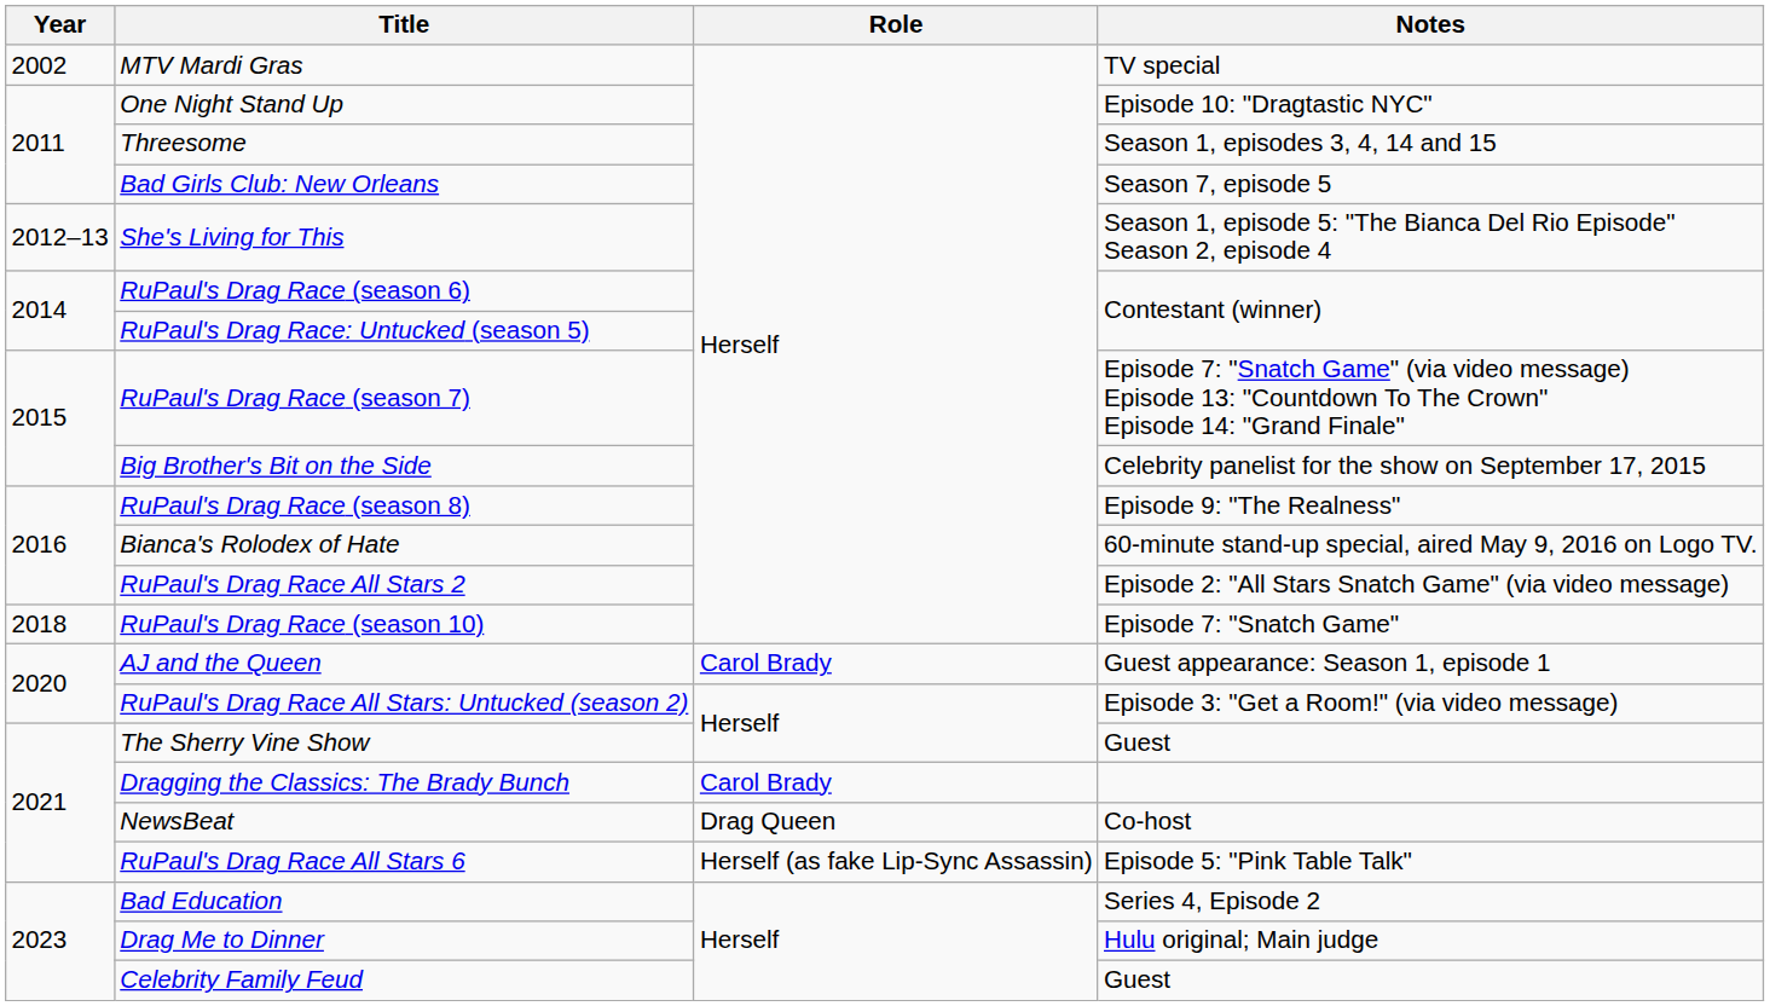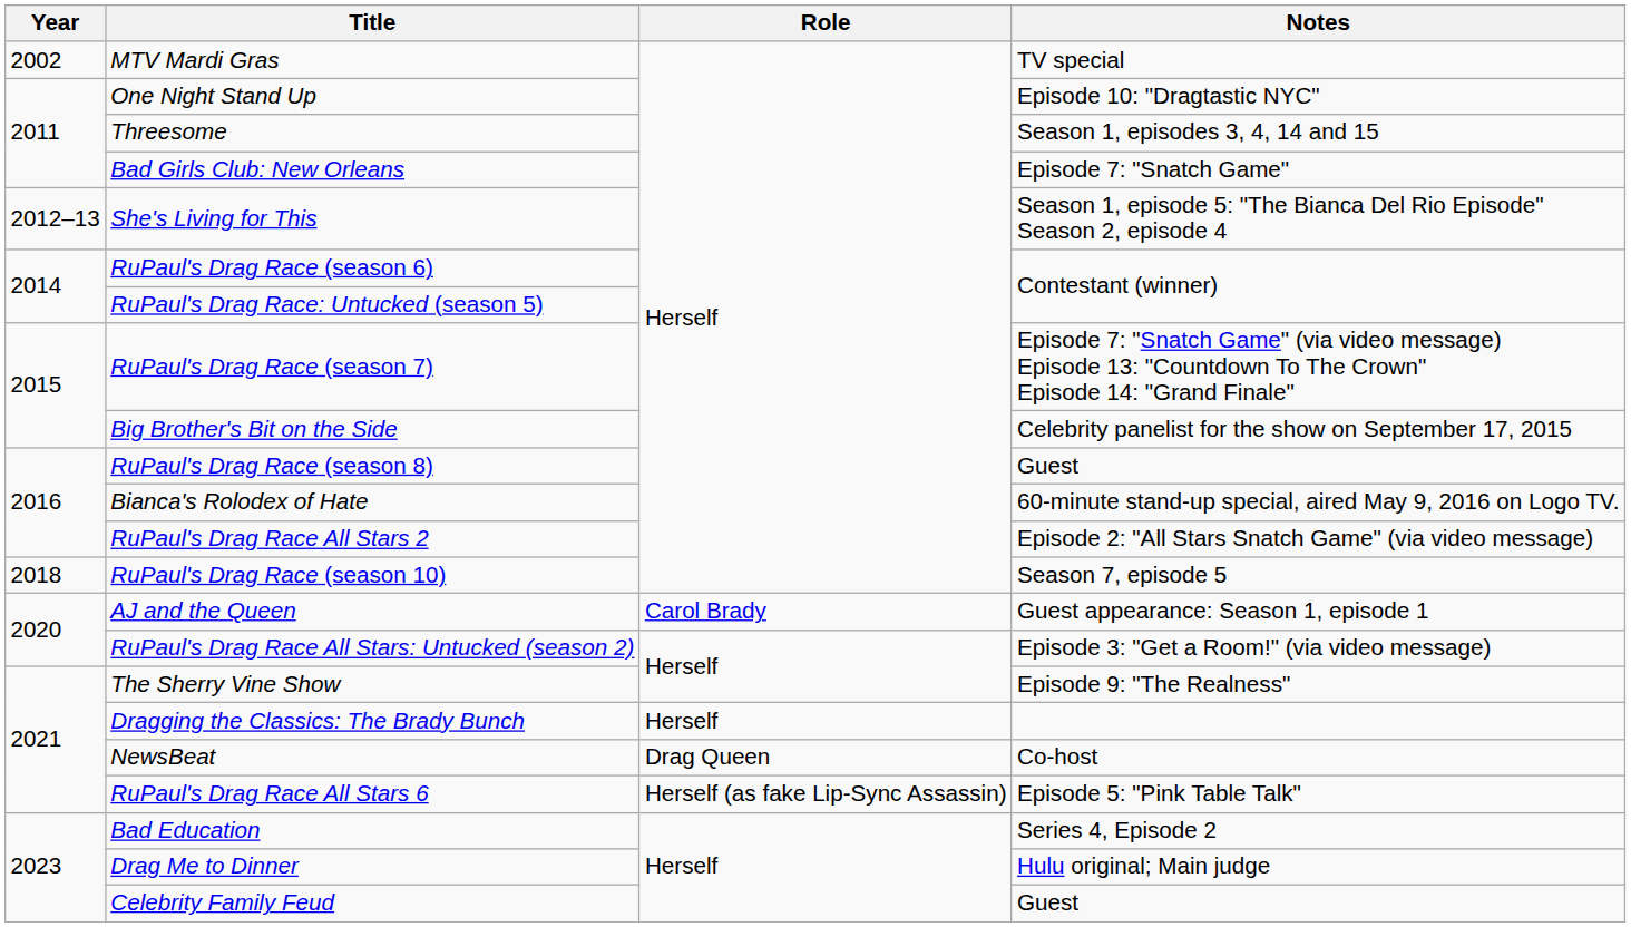 <table class="wikitable sortable">
 <tr>
 <th>Year</th>
 <th>Title</th>
 <th>Role</th>
 <th class="unsortable">Notes</th>
 </tr>
 <tr>
 <td>2002</td>
 <td><em>MTV Mardi Gras</em></td>
 <td rowspan="13">Herself</td>
 <td>TV special</td>
 </tr>
 <tr>
 <td rowspan="3">2011</td>
 <td><em>One Night Stand Up</em></td>
 <td>Episode 10: "Dragtastic NYC"</td>
 </tr>
 <tr>
 <td><em>Threesome</em></td>
 <td>Season 1, episodes 3, 4, 14 and 15</td>
 </tr>
 <tr>
 <td><em><a href='#'>Bad Girls Club: New Orleans</a></em></td>
-<td>Season 7, episode 5</td>
+<td>Episode 7: "Snatch Game"</td>
 </tr>
 <tr>
 <td>2012–13</td>
 <td><em><a href='#'>She's Living for This</a></em></td>
 <td>Season 1, episode 5: "The Bianca Del Rio Episode" <br> Season 2, episode 4</td>
 </tr>
 <tr>
 <td rowspan="2">2014</td>
 <td scope="row"><a href='#'><em>RuPaul's Drag Race</em> (season 6)</a></td>
 <td rowspan="2">Contestant (winner)</td>
 </tr>
 <tr>
 <td scope="row"><a href='#'><em>RuPaul's Drag Race: Untucked</em> (season 5)</a></td>
 </tr>
 <tr>
 <td rowspan="2">2015</td>
 <td><a href='#'><em>RuPaul's Drag Race</em> (season 7)</a></td>
 <td>Episode 7: "<a href='#'>Snatch Game</a>" (via video message)<br>Episode 13: "Countdown To The Crown"<br>Episode 14: "Grand Finale"</td>
 </tr>
 <tr>
 <td><em><a href='#'>Big Brother's Bit on the Side</a></em></td>
 <td>Celebrity panelist for the show on September 17, 2015</td>
 </tr>
 <tr>
 <td rowspan="3">2016</td>
 <td><a href='#'><em>RuPaul's Drag Race</em> (season 8)</a></td>
-<td>Episode 9: "The Realness"</td>
+<td>Guest</td>
 </tr>
 <tr>
 <td><em>Bianca's Rolodex of Hate</em></td>
 <td>60-minute stand-up special, aired May 9, 2016 on Logo TV.</td>
 </tr>
 <tr>
 <td><a href='#'><em>RuPaul's Drag Race All Stars 2</em></a></td>
 <td>Episode 2: "All Stars Snatch Game" (via video message)</td>
 </tr>
 <tr>
 <td>2018</td>
 <td><a href='#'><em>RuPaul's Drag Race</em> (season 10)</a></td>
-<td>Episode 7: "Snatch Game"</td>
+<td>Season 7, episode 5</td>
 </tr>
 <tr>
 <td rowspan="2">2020</td>
 <td><em><a href='#'>AJ and the Queen</a></em></td>
 <td><a href='#'>Carol Brady</a></td>
 <td>Guest appearance: Season 1, episode 1</td>
 </tr>
 <tr>
 <td><em><a href='#'>RuPaul's Drag Race All Stars: Untucked (season 2)</a></em></td>
 <td rowspan="2">Herself</td>
 <td>Episode 3: "Get a Room!" (via video message)</td>
 </tr>
 <tr>
 <td rowspan="4">2021</td>
 <td><em>The Sherry Vine Show</em></td>
-<td>Guest</td>
+<td>Episode 9: "The Realness"</td>
 </tr>
 <tr>
 <td scope="row"><em><a href='#'>Dragging the Classics: The Brady Bunch</a></em></td>
-<td><a href='#'>Carol Brady</a></td>
+<td>Herself</td>
 <td></td>
 </tr>
 <tr>
 <td><em>NewsBeat</em></td>
 <td>Drag Queen</td>
 <td>Co-host</td>
 </tr>
 <tr>
 <td><em><a href='#'>RuPaul's Drag Race All Stars 6</a></em></td>
 <td>Herself (as fake Lip-Sync Assassin)</td>
 <td>Episode 5: "Pink Table Talk"</td>
 </tr>
 <tr>
 <td rowspan="3">2023</td>
 <td><em><a href='#'>Bad Education</a></em></td>
 <td rowspan="3">Herself</td>
 <td>Series 4, Episode 2</td>
 </tr>
 <tr>
 <td><em><a href='#'>Drag Me to Dinner</a></em></td>
 <td><a href='#'>Hulu</a> original; Main judge</td>
 </tr>
 <tr>
 <td><em><a href='#'>Celebrity Family Feud</a></em></td>
 <td>Guest</td>
 </tr>
 </table>
